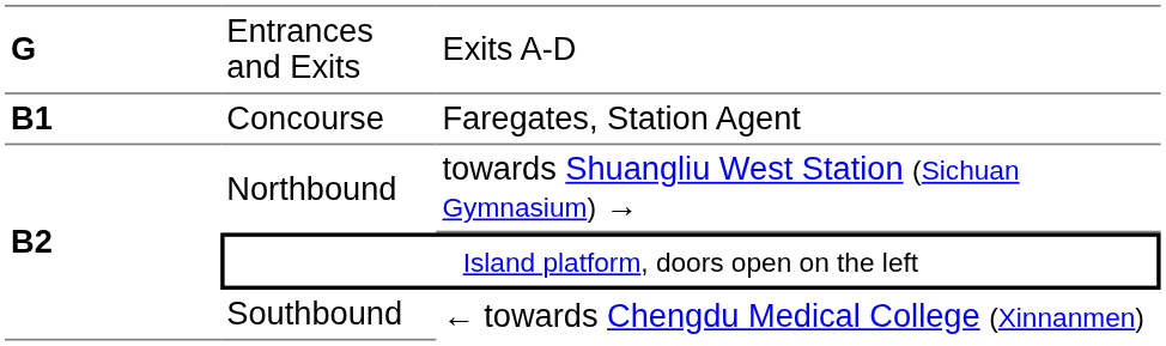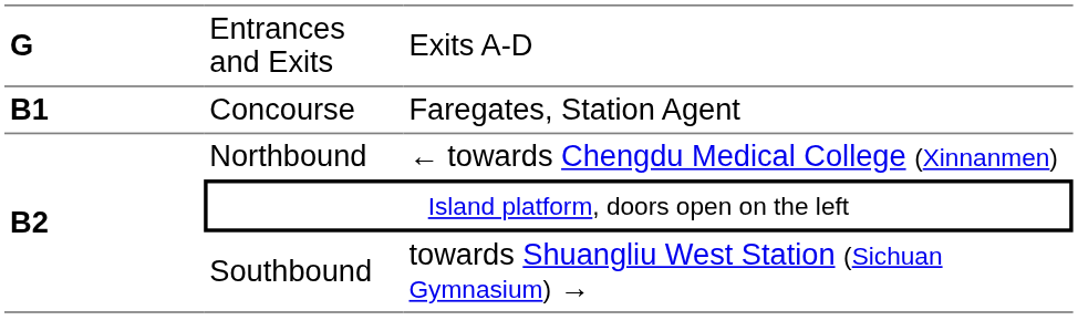 <table cellspacing=0 cellpadding=3>
 <tr>
 <td style="border-top:solid 1px gray;border-bottom:solid 1px gray;" width=100><strong>G</strong></td>
 <td style="border-top:solid 1px gray;border-bottom:solid 1px gray;" width=100>Entrances and Exits</td>
 <td style="border-top:solid 1px gray;border-bottom:solid 1px gray;" width=350>Exits A-D</td>
 </tr>
 <tr>
 <td style="border-bottom:solid 1px gray;"><strong>B1</strong></td>
 <td style="border-bottom:solid 1px gray;">Concourse</td>
 <td style="border-bottom:solid 1px gray;">Faregates, Station Agent</td>
 </tr>
 <tr>
 <td style="border-bottom:solid 1px gray;" rowspan=3><strong>B2</strong></td>
 <td>Northbound</td>
-<td style="border-bottom:solid 1px gray;">  towards <a href='#'>Shuangliu West Station</a> <small>(<a href='#'>Sichuan Gymnasium</a>)</small> →</td>
+<td>←  towards <a href='#'>Chengdu Medical College</a> <small>(<a href='#'>Xinnanmen</a>)</small></td>
 </tr>
 <tr>
 <td style="border-right:solid 2px black;border-left:solid 2px black;border-top:solid 2px black;border-bottom:solid 2px black;text-align:center;" colspan=2><small><a href='#'>Island platform</a>, doors open on the left</small></td>
 </tr>
 <tr>
 <td style="border-bottom:solid 1px gray;">Southbound</td>
-<td>←  towards <a href='#'>Chengdu Medical College</a> <small>(<a href='#'>Xinnanmen</a>)</small></td>
+<td style="border-bottom:solid 1px gray;">  towards <a href='#'>Shuangliu West Station</a> <small>(<a href='#'>Sichuan Gymnasium</a>)</small> →</td>
 </tr>
 </table>
